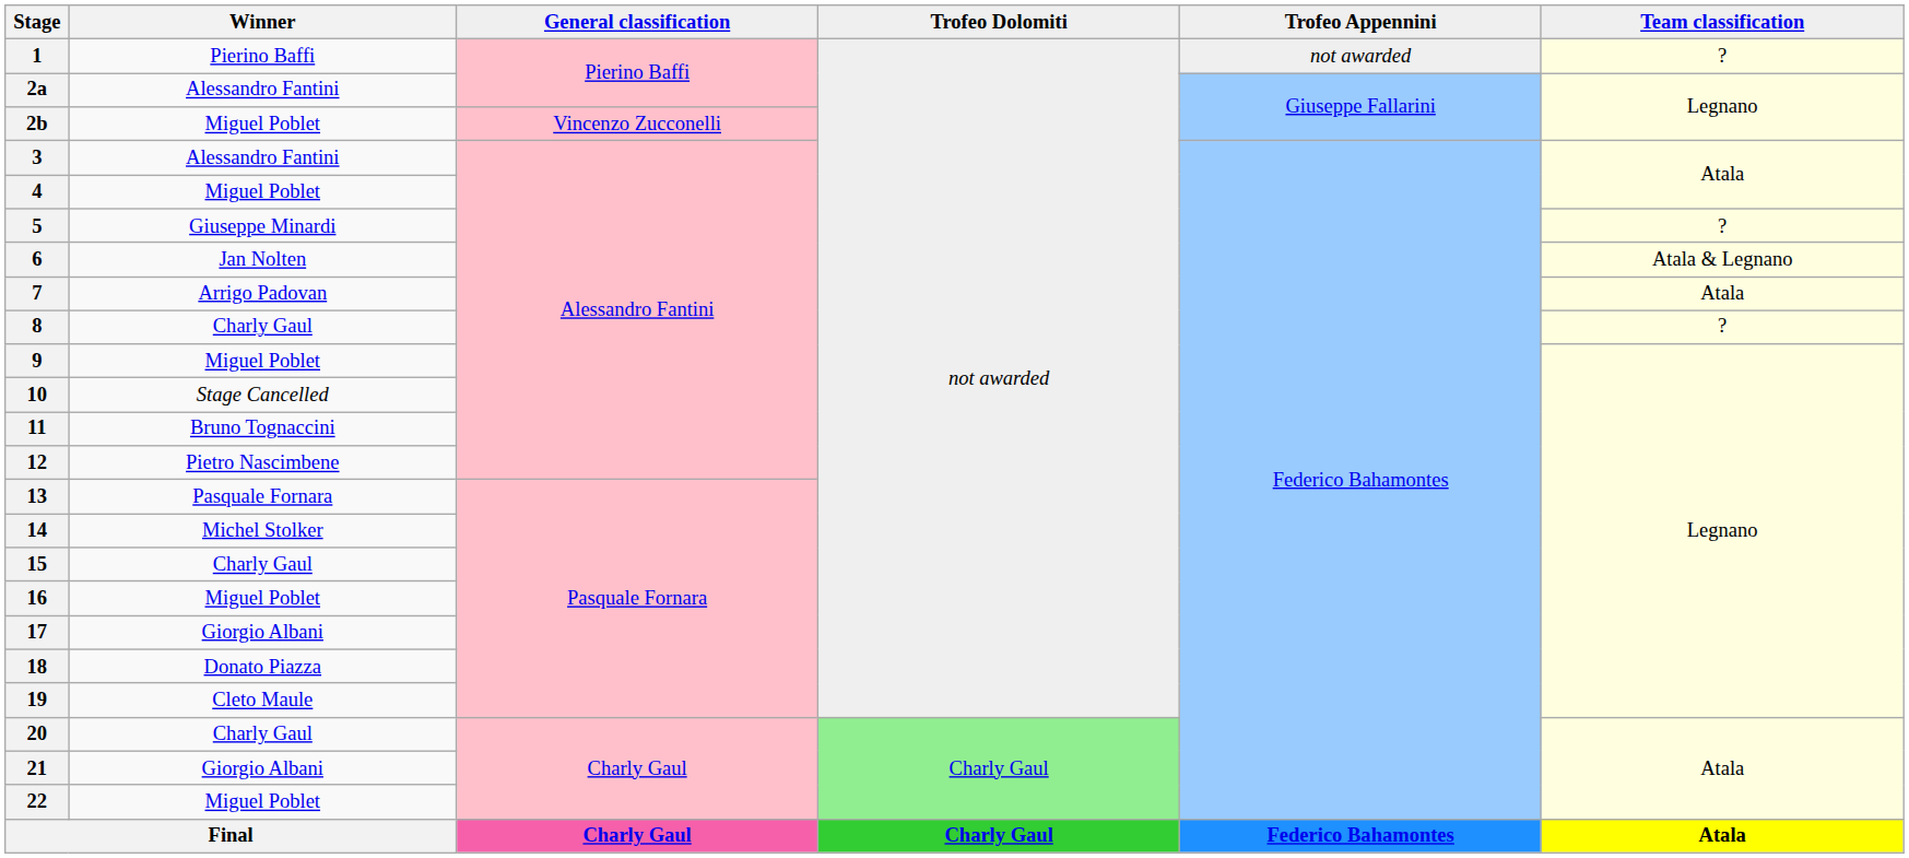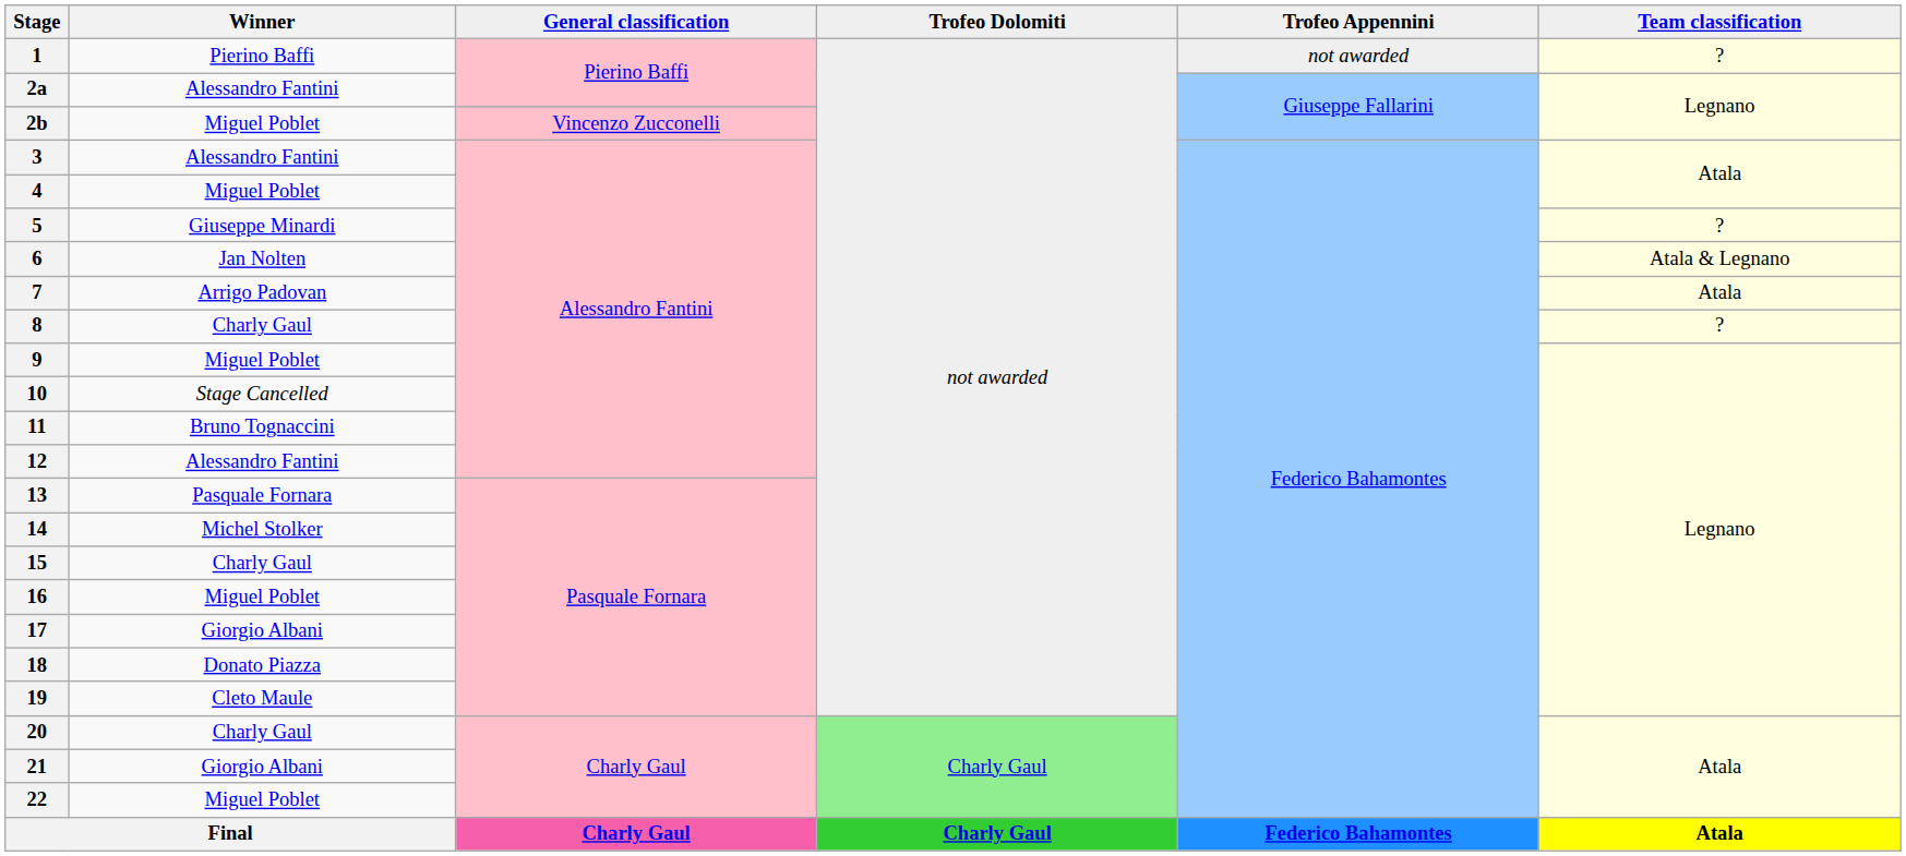 <table class="wikitable" style="text-align: center; font-size:smaller;">
 <tr style="background:#efefef;">
 <th style="width:1%;">Stage</th>
 <th style="width:15%;">Winner</th>
 <th style="background:#efefef; width:14%;"><a href='#'>General classification</a><br></th>
 <th style="background:#efefef; width:14%;">Trofeo Dolomiti</th>
 <th style="background:#efefef; width:14%;">Trofeo Appennini</th>
 <th style="background:#efefef; width:14%;"><a href='#'>Team classification</a></th>
 </tr>
 <tr>
 <th>1</th>
 <td><a href='#'>Pierino Baffi</a></td>
 <td style="background:pink;" rowspan="2"><a href='#'>Pierino Baffi</a></td>
 <td style="background:#EFEFEF;" rowspan="20"><em>not awarded</em></td>
 <td style="background:#EFEFEF;" rowspan="1"><em>not awarded</em></td>
 <td style="background:lightyellow;" rowspan="1">?</td>
 </tr>
 <tr>
 <th>2a</th>
 <td><a href='#'>Alessandro Fantini</a></td>
 <td style="background:#99CBFF;" rowspan="2"><a href='#'>Giuseppe Fallarini</a></td>
 <td style="background:lightyellow;" rowspan="2">Legnano</td>
 </tr>
 <tr>
 <th>2b</th>
 <td><a href='#'>Miguel Poblet</a></td>
 <td style="background:pink;" rowspan="1"><a href='#'>Vincenzo Zucconelli</a></td>
 </tr>
 <tr>
 <th>3</th>
 <td><a href='#'>Alessandro Fantini</a></td>
 <td style="background:pink;" rowspan="10"><a href='#'>Alessandro Fantini</a></td>
 <td style="background:#99CBFF;" rowspan="20"><a href='#'>Federico Bahamontes</a></td>
 <td style="background:lightyellow;" rowspan="2">Atala</td>
 </tr>
 <tr>
 <th>4</th>
 <td><a href='#'>Miguel Poblet</a></td>
 </tr>
 <tr>
 <th>5</th>
 <td><a href='#'>Giuseppe Minardi</a></td>
 <td style="background:lightyellow;" rowspan="1">?</td>
 </tr>
 <tr>
 <th>6</th>
 <td><a href='#'>Jan Nolten</a></td>
 <td style="background:lightyellow;" rowspan="1">Atala & Legnano</td>
 </tr>
 <tr>
 <th>7</th>
 <td><a href='#'>Arrigo Padovan</a></td>
 <td style="background:lightyellow;" rowspan="1">Atala</td>
 </tr>
 <tr>
 <th>8</th>
 <td><a href='#'>Charly Gaul</a></td>
 <td style="background:lightyellow;" rowspan="1">?</td>
 </tr>
 <tr>
 <th>9</th>
 <td><a href='#'>Miguel Poblet</a></td>
 <td style="background:lightyellow;" rowspan="11">Legnano</td>
 </tr>
 <tr>
 <th>10</th>
 <td><em>Stage Cancelled</em></td>
 </tr>
 <tr>
 <th>11</th>
 <td><a href='#'>Bruno Tognaccini</a></td>
 </tr>
 <tr>
 <th>12</th>
-<td><a href='#'>Pietro Nascimbene</a></td>
+<td><a href='#'>Alessandro Fantini</a></td>
 </tr>
 <tr>
 <th>13</th>
 <td><a href='#'>Pasquale Fornara</a></td>
 <td style="background:pink;" rowspan="7"><a href='#'>Pasquale Fornara</a></td>
 </tr>
 <tr>
 <th>14</th>
 <td><a href='#'>Michel Stolker</a></td>
 </tr>
 <tr>
 <th>15</th>
 <td><a href='#'>Charly Gaul</a></td>
 </tr>
 <tr>
 <th>16</th>
 <td><a href='#'>Miguel Poblet</a></td>
 </tr>
 <tr>
 <th>17</th>
 <td><a href='#'>Giorgio Albani</a></td>
 </tr>
 <tr>
 <th>18</th>
 <td><a href='#'>Donato Piazza</a></td>
 </tr>
 <tr>
 <th>19</th>
 <td><a href='#'>Cleto Maule</a></td>
 </tr>
 <tr>
 <th>20</th>
 <td><a href='#'>Charly Gaul</a></td>
 <td style="background:pink;" rowspan="3"><a href='#'>Charly Gaul</a></td>
 <td style="background:lightgreen;" rowspan="3"><a href='#'>Charly Gaul</a></td>
 <td style="background:lightyellow;" rowspan="3">Atala</td>
 </tr>
 <tr>
 <th>21</th>
 <td><a href='#'>Giorgio Albani</a></td>
 </tr>
 <tr>
 <th>22</th>
 <td><a href='#'>Miguel Poblet</a></td>
 </tr>
 <tr>
 <th colspan=2><strong>Final</strong></th>
 <th style="background:#F660AB;"><strong><a href='#'>Charly Gaul</a></strong></th>
 <th style="background:#32CD32;"><strong><a href='#'>Charly Gaul</a></strong></th>
 <th style="background:dodgerblue;"><strong><a href='#'>Federico Bahamontes</a></strong></th>
 <th style="background:yellow;"><strong>Atala</strong></th>
 </tr>
 </table>
